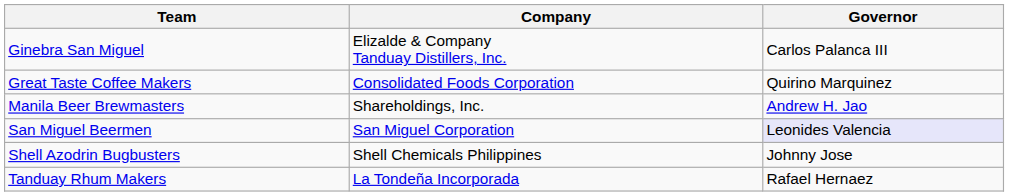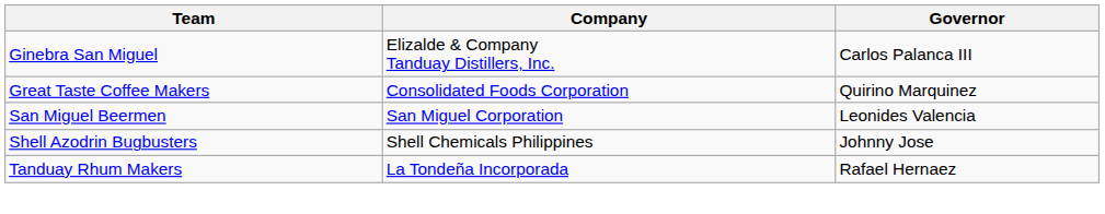 <table class="wikitable sortable" style="font-size:85%; width:70%">
 <tr>
 <th>Team</th>
 <th>Company</th>
 <th>Governor</th>
 </tr>
 <tr>
 <td><a href='#'>Ginebra San Miguel</a></td>
 <td>Elizalde & Company <br> <a href='#'>Tanduay Distillers, Inc.</a></td>
 <td>Carlos Palanca III</td>
 </tr>
 <tr>
 <td><a href='#'>Great Taste Coffee Makers</a></td>
 <td><a href='#'>Consolidated Foods Corporation</a></td>
 <td>Quirino Marquinez</td>
 </tr>
 <tr>
-<td><a href='#'>Manila Beer Brewmasters</a></td>
-<td>Shareholdings, Inc.</td>
-<td><a href='#'>Andrew H. Jao</a></td>
-</tr>
-<tr>
 <td><a href='#'>San Miguel Beermen</a></td>
 <td><a href='#'>San Miguel Corporation</a></td>
-<td style="background: lavender;">Leonides Valencia</td>
+<td>Leonides Valencia</td>
 </tr>
 <tr>
 <td><a href='#'>Shell Azodrin Bugbusters</a></td>
 <td>Shell Chemicals Philippines</td>
 <td>Johnny Jose</td>
 </tr>
 <tr>
 <td><a href='#'>Tanduay Rhum Makers</a></td>
 <td><a href='#'>La Tondeña Incorporada</a></td>
 <td>Rafael Hernaez</td>
 </tr>
 </table>
